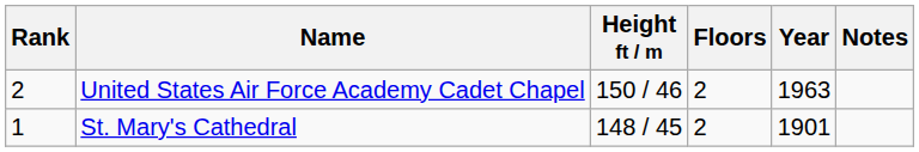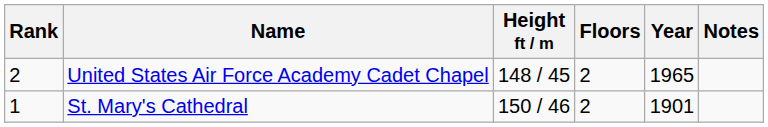 <table class="wikitable sortable">
 <tr>
 <th>Rank</th>
 <th>Name</th>
 <th>Height<br><small>ft / m</small></th>
 <th>Floors</th>
 <th>Year</th>
 <th class="unsortable">Notes</th>
 </tr>
 <tr>
 <td>2</td>
 <td><a href='#'>United States Air Force Academy Cadet Chapel</a></td>
-<td>150 / 46</td>
+<td>148 / 45</td>
 <td>2</td>
-<td>1963</td>
+<td>1965</td>
 <td></td>
 </tr>
 <tr>
 <td>1</td>
 <td><a href='#'>St. Mary's Cathedral</a></td>
-<td>148 / 45</td>
+<td>150 / 46</td>
 <td>2</td>
 <td>1901</td>
 <td></td>
 </tr>
 </table>
